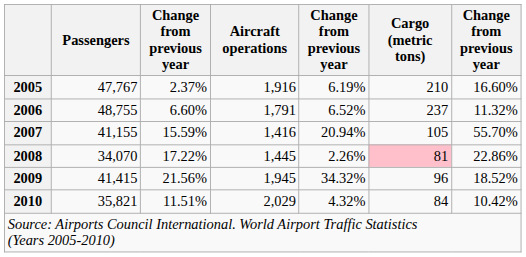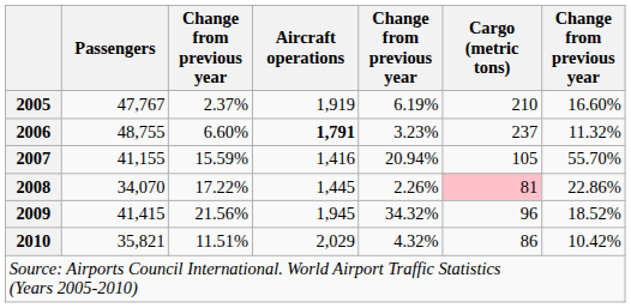 <table class="wikitable"  style="text-align:right; width:575px">
 <tr>
 <th style="width:50px"></th>
 <th style="width:100px">Passengers</th>
 <th style="width:75px">Change from previous year</th>
 <th style="width:100px">Aircraft operations</th>
 <th style="width:75px">Change from previous year</th>
 <th style="width:100px">Cargo<br>(metric tons)</th>
 <th style="width:75px">Change from previous year</th>
 </tr>
 <tr>
 <th>2005</th>
 <td>47,767</td>
 <td> 2.37%</td>
-<td>1,916</td>
+<td>1,919</td>
 <td> 6.19%</td>
 <td>210</td>
 <td>16.60%</td>
 </tr>
 <tr>
 <th>2006</th>
 <td>48,755</td>
 <td> 6.60%</td>
-<td>1,791</td>
-<td> 6.52%</td>
+<td><strong>1,791</strong></td>
+<td> 3.23%</td>
 <td>237</td>
 <td>11.32%</td>
 </tr>
 <tr>
 <th>2007</th>
 <td>41,155</td>
 <td>15.59%</td>
 <td>1,416</td>
 <td>20.94%</td>
 <td>105</td>
 <td>55.70%</td>
 </tr>
 <tr>
 <th>2008</th>
 <td>34,070</td>
 <td>17.22%</td>
 <td>1,445</td>
 <td> 2.26%</td>
 <td style="background: pink;">81</td>
 <td>22.86%</td>
 </tr>
 <tr>
 <th>2009</th>
 <td>41,415</td>
 <td>21.56%</td>
 <td>1,945</td>
 <td>34.32%</td>
 <td>96</td>
 <td>18.52%</td>
 </tr>
 <tr>
 <th>2010</th>
 <td>35,821</td>
 <td>11.51%</td>
 <td>2,029</td>
 <td> 4.32%</td>
-<td>84</td>
+<td>86</td>
 <td>10.42%</td>
 </tr>
 <tr>
 <td colspan="7" style="text-align:left;"><em>Source: Airports Council International. World Airport Traffic Statistics<br>(Years 2005-2010)</em></td>
 </tr>
 </table>
